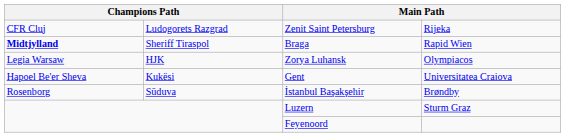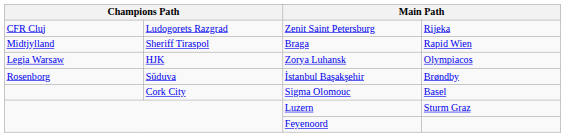 <table class="wikitable" style="table-layout:fixed;width:100%;">
 <tr>
 <th colspan="2">Champions Path</th>
 <th colspan="2">Main Path</th>
 </tr>
 <tr>
 <td width=25%> <a href='#'>CFR Cluj</a> </td>
 <td width=25%> <a href='#'>Ludogorets Razgrad</a> </td>
 <td width=25%> <a href='#'>Zenit Saint Petersburg</a> </td>
 <td> <a href='#'>Rijeka</a> </td>
 </tr>
 <tr>
-<td><strong> <a href='#'>Midtjylland</a> </strong></td>
+<td> <a href='#'>Midtjylland</a> </td>
 <td> <a href='#'>Sheriff Tiraspol</a> </td>
 <td> <a href='#'>Braga</a> </td>
 <td> <a href='#'>Rapid Wien</a> </td>
 </tr>
 <tr>
 <td> <a href='#'>Legia Warsaw</a> </td>
 <td> <a href='#'>HJK</a> </td>
 <td> <a href='#'>Zorya Luhansk</a> </td>
 <td width=25%> <a href='#'>Olympiacos</a> </td>
 </tr>
 <tr>
-<td> <a href='#'>Hapoel Be'er Sheva</a> </td>
-<td> <a href='#'>Kukësi</a> </td>
-<td> <a href='#'>Gent</a> </td>
-<td> <a href='#'>Universitatea Craiova</a> </td>
-</tr>
-<tr>
 <td> <a href='#'>Rosenborg</a> </td>
 <td> <a href='#'>Sūduva</a> </td>
 <td> <a href='#'>İstanbul Başakşehir</a> </td>
 <td> <a href='#'>Brøndby</a> </td>
+</tr>
+<tr>
+<td></td>
+<td> <a href='#'>Cork City</a> </td>
+<td> <a href='#'>Sigma Olomouc</a> </td>
+<td> <a href='#'>Basel</a> </td>
 </tr>
 <tr>
 <td rowspan="2" colspan="2"></td>
 <td> <a href='#'>Luzern</a> </td>
 <td> <a href='#'>Sturm Graz</a> </td>
 </tr>
 <tr>
 <td> <a href='#'>Feyenoord</a> </td>
 <td></td>
 </tr>
 </table>
